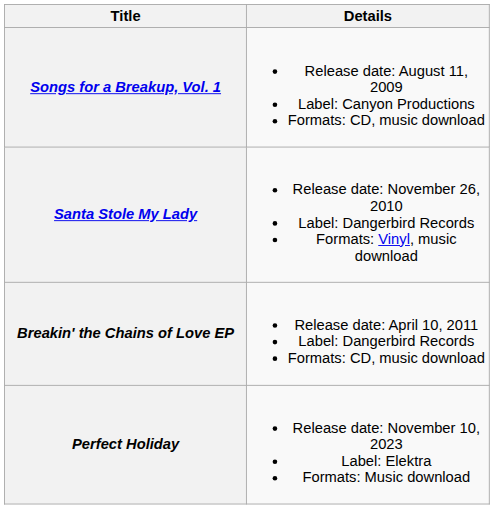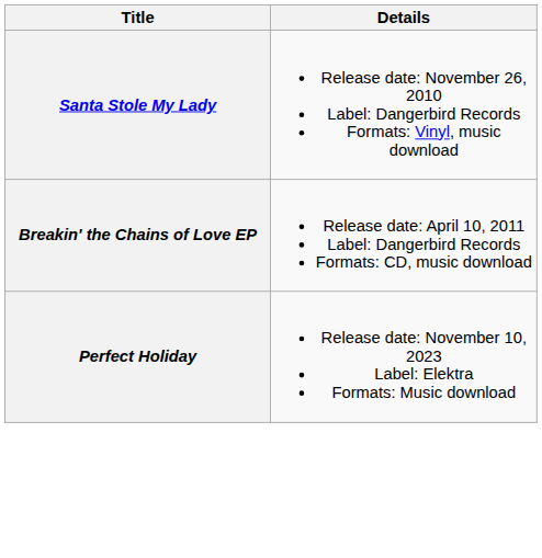 <table class="wikitable plainrowheaders" style="text-align:center">
 <tr>
 <th scope="col" style="width:16em;">Title</th>
 <th scope="col" style="width:16em;">Details</th>
-</tr>
-<tr>
-<th scope="row"><em><a href='#'>Songs for a Breakup, Vol. 1</a></em></th>
-<td><br><ul><li>Release date: August 11, 2009</li><li>Label: Canyon Productions</li><li>Formats: CD, music download</li></ul></td>
 </tr>
 <tr>
 <th scope="row"><em><a href='#'>Santa Stole My Lady</a></em></th>
 <td><br><ul><li>Release date: November 26, 2010</li><li>Label: Dangerbird Records</li><li>Formats: <a href='#'>Vinyl</a>, music download</li></ul></td>
 </tr>
 <tr>
 <th scope="row"><em>Breakin' the Chains of Love EP</em></th>
 <td><br><ul><li>Release date: April 10, 2011</li><li>Label: Dangerbird Records</li><li>Formats: CD, music download</li></ul></td>
 </tr>
 <tr>
 <th scope="row"><em>Perfect Holiday</em></th>
 <td><br><ul><li>Release date: November 10, 2023</li><li>Label: Elektra</li><li>Formats: Music download</li></ul></td>
 </tr>
 </table>
